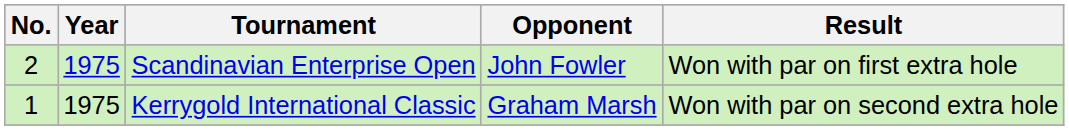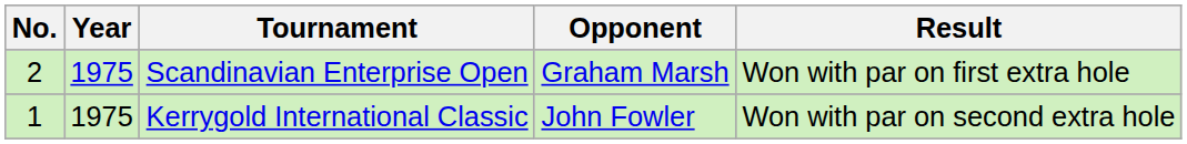 <table class="wikitable" style="font-size:95%;">
 <tr>
 <th>No.</th>
 <th>Year</th>
 <th>Tournament</th>
 <th>Opponent</th>
 <th>Result</th>
 </tr>
 <tr style="background:#D0F0C0;">
 <td align=center>2</td>
 <td><a href='#'>1975</a></td>
 <td><a href='#'>Scandinavian Enterprise Open</a></td>
-<td> <a href='#'>John Fowler</a></td>
+<td> <a href='#'>Graham Marsh</a></td>
 <td>Won with par on first extra hole</td>
 </tr>
 <tr style="background:#D0F0C0;">
 <td align=center>1</td>
 <td>1975</td>
 <td><a href='#'>Kerrygold International Classic</a></td>
-<td> <a href='#'>Graham Marsh</a></td>
+<td> <a href='#'>John Fowler</a></td>
 <td>Won with par on second extra hole</td>
 </tr>
 </table>
